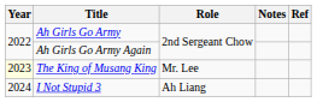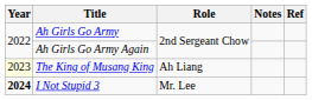 <table class="wikitable sortable">
 <tr>
 <th>Year</th>
 <th>Title</th>
 <th>Role</th>
 <th class="unsortable">Notes</th>
 <th class="unsortable">Ref</th>
 </tr>
 <tr>
 <td rowspan="2">2022</td>
 <td><em><a href='#'>Ah Girls Go Army</a></em></td>
 <td rowspan="2">2nd Sergeant Chow</td>
 <td></td>
 <td></td>
 </tr>
 <tr>
 <td><em>Ah Girls Go Army Again</em></td>
 <td></td>
 <td></td>
 </tr>
 <tr>
 <td style="background: lightyellow;">2023</td>
 <td><em><a href='#'>The King of Musang King</a></em></td>
+<td>Ah Liang</td>
+<td></td>
+<td></td>
+</tr>
+<tr>
+<td><strong>2024</strong></td>
+<td><em><a href='#'>I Not Stupid 3</a></em></td>
 <td>Mr. Lee</td>
 <td></td>
 <td></td>
 </tr>
-<tr>
-<td>2024</td>
-<td><em><a href='#'>I Not Stupid 3</a></em></td>
-<td>Ah Liang</td>
-<td></td>
-<td></td>
-</tr>
 </table>
